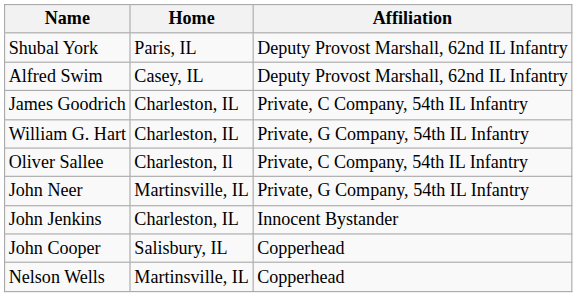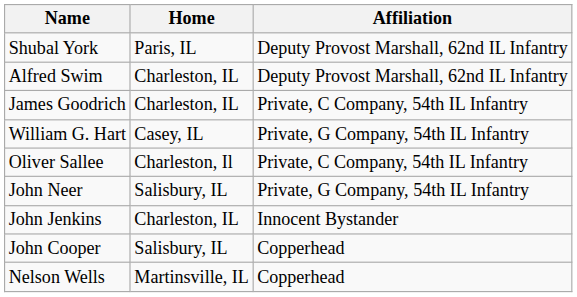 <table class="wikitable">
 <tr>
 <th>Name</th>
 <th>Home</th>
 <th>Affiliation</th>
 </tr>
 <tr>
 <td>Shubal York</td>
 <td>Paris, IL</td>
 <td>Deputy Provost Marshall, 62nd IL Infantry</td>
 </tr>
 <tr>
 <td>Alfred Swim</td>
-<td>Casey, IL</td>
+<td>Charleston, IL</td>
 <td>Deputy Provost Marshall, 62nd IL Infantry</td>
 </tr>
 <tr>
 <td>James Goodrich</td>
 <td>Charleston, IL</td>
 <td>Private, C Company, 54th IL Infantry</td>
 </tr>
 <tr>
 <td>William G. Hart</td>
-<td>Charleston, IL</td>
+<td>Casey, IL</td>
 <td>Private, G Company, 54th IL Infantry</td>
 </tr>
 <tr>
 <td>Oliver Sallee</td>
 <td>Charleston, Il</td>
 <td>Private, C Company, 54th IL Infantry</td>
 </tr>
 <tr>
 <td>John Neer</td>
-<td>Martinsville, IL</td>
+<td>Salisbury, IL</td>
 <td>Private, G Company, 54th IL Infantry</td>
 </tr>
 <tr>
 <td>John Jenkins</td>
 <td>Charleston, IL</td>
 <td>Innocent Bystander</td>
 </tr>
 <tr>
 <td>John Cooper</td>
 <td>Salisbury, IL</td>
 <td>Copperhead</td>
 </tr>
 <tr>
 <td>Nelson Wells</td>
 <td>Martinsville, IL</td>
 <td>Copperhead</td>
 </tr>
 </table>
